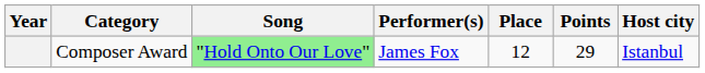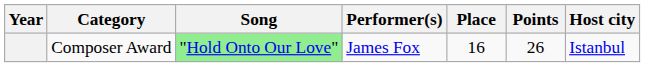 <table class="wikitable plainrowheaders" style="font-size:95%;">
 <tr>
 <th>Year</th>
 <th>Category</th>
 <th>Song</th>
 <th>Performer(s)</th>
 <th style="width:45px;">Place</th>
 <th style="width:45px;">Points</th>
 <th>Host city</th>
 </tr>
 <tr>
 <th scope="row"></th>
 <td>Composer Award</td>
 <td style="background: lightgreen;">"<a href='#'>Hold Onto Our Love</a>"</td>
 <td><a href='#'>James Fox</a></td>
-<td style="text-align:center;">12</td>
-<td style="text-align:center;">29</td>
+<td style="text-align:center;">16</td>
+<td style="text-align:center;">26</td>
 <td> <a href='#'>Istanbul</a></td>
 </tr>
 </table>
